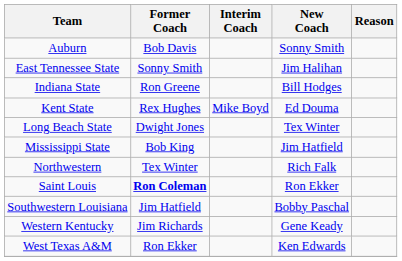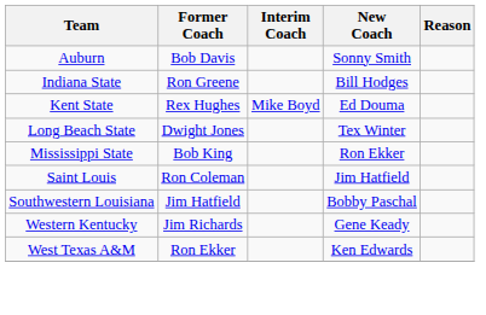 <table class="wikitable" style="text-align:center;">
 <tr>
 <th>Team</th>
 <th>Former<br>Coach</th>
 <th>Interim<br>Coach</th>
 <th>New<br>Coach</th>
 <th>Reason</th>
 </tr>
 <tr>
 <td><a href='#'>Auburn</a></td>
 <td><a href='#'>Bob Davis</a></td>
 <td></td>
 <td><a href='#'>Sonny Smith</a></td>
-<td></td>
-</tr>
-<tr>
-<td><a href='#'>East Tennessee State</a></td>
-<td><a href='#'>Sonny Smith</a></td>
-<td></td>
-<td><a href='#'>Jim Halihan</a></td>
 <td></td>
 </tr>
 <tr>
 <td><a href='#'>Indiana State</a></td>
 <td><a href='#'>Ron Greene</a></td>
 <td></td>
 <td><a href='#'>Bill Hodges</a></td>
 <td></td>
 </tr>
 <tr>
 <td><a href='#'>Kent State</a></td>
 <td><a href='#'>Rex Hughes</a></td>
 <td><a href='#'>Mike Boyd</a></td>
 <td><a href='#'>Ed Douma</a></td>
 <td></td>
 </tr>
 <tr>
 <td><a href='#'>Long Beach State</a></td>
 <td><a href='#'>Dwight Jones</a></td>
 <td></td>
 <td><a href='#'>Tex Winter</a></td>
 <td></td>
 </tr>
 <tr>
 <td><a href='#'>Mississippi State</a></td>
 <td><a href='#'>Bob King</a></td>
 <td></td>
-<td><a href='#'>Jim Hatfield</a></td>
-<td></td>
-</tr>
-<tr>
-<td><a href='#'>Northwestern</a></td>
-<td><a href='#'>Tex Winter</a></td>
-<td></td>
-<td><a href='#'>Rich Falk</a></td>
+<td><a href='#'>Ron Ekker</a></td>
 <td></td>
 </tr>
 <tr>
 <td><a href='#'>Saint Louis</a></td>
-<td><strong><a href='#'>Ron Coleman</a></strong></td>
+<td><a href='#'>Ron Coleman</a></td>
 <td></td>
-<td><a href='#'>Ron Ekker</a></td>
+<td><a href='#'>Jim Hatfield</a></td>
 <td></td>
 </tr>
 <tr>
 <td><a href='#'>Southwestern Louisiana</a></td>
 <td><a href='#'>Jim Hatfield</a></td>
 <td></td>
 <td><a href='#'>Bobby Paschal</a></td>
 <td></td>
 </tr>
 <tr>
 <td><a href='#'>Western Kentucky</a></td>
 <td><a href='#'>Jim Richards</a></td>
 <td></td>
 <td><a href='#'>Gene Keady</a></td>
 <td></td>
 </tr>
 <tr>
 <td><a href='#'>West Texas A&M</a></td>
 <td><a href='#'>Ron Ekker</a></td>
 <td></td>
 <td><a href='#'>Ken Edwards</a></td>
 <td></td>
 </tr>
 <tr>
 </tr>
 </table>
